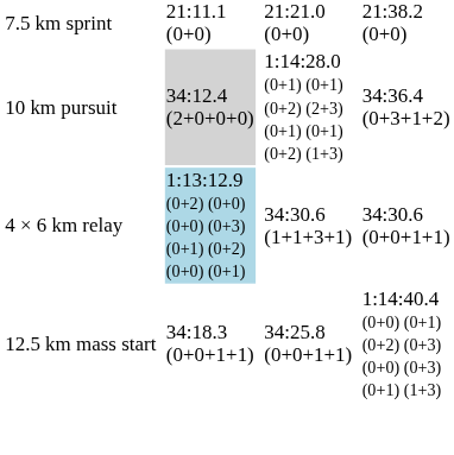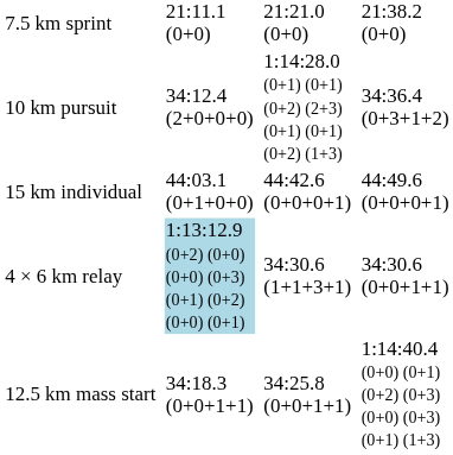 <table>
 <tr>
 <td>7.5 km sprint<br></td>
 <td></td>
 <td>21:11.1<br>(0+0)</td>
 <td></td>
 <td>21:21.0<br>(0+0)</td>
 <td></td>
 <td>21:38.2<br>(0+0)</td>
 </tr>
 <tr>
 <td>10 km pursuit<br></td>
 <td></td>
-<td style="background: lightgrey;">34:12.4<br>(2+0+0+0)</td>
+<td>34:12.4<br>(2+0+0+0)</td>
 <td></td>
 <td>1:14:28.0<br><small>(0+1) (0+1)<br>(0+2) (2+3)<br>(0+1) (0+1)<br>(0+2) (1+3)</small></td>
 <td></td>
 <td>34:36.4<br>(0+3+1+2)</td>
+</tr>
+<tr>
+<td>15 km individual<br></td>
+<td></td>
+<td>44:03.1<br>(0+1+0+0)</td>
+<td></td>
+<td>44:42.6<br>(0+0+0+1)</td>
+<td></td>
+<td>44:49.6<br>(0+0+0+1)</td>
 </tr>
 <tr>
 <td>4 × 6 km relay<br></td>
 <td></td>
 <td style="background: lightblue;">1:13:12.9<br><small>(0+2) (0+0)<br>(0+0) (0+3)<br>(0+1) (0+2)<br>(0+0) (0+1)</small></td>
 <td></td>
 <td>34:30.6<br>(1+1+3+1)</td>
 <td></td>
 <td>34:30.6<br>(0+0+1+1)</td>
 </tr>
 <tr>
 <td>12.5 km mass start<br></td>
 <td></td>
 <td>34:18.3<br>(0+0+1+1)</td>
 <td></td>
 <td>34:25.8<br>(0+0+1+1)</td>
 <td></td>
 <td>1:14:40.4<br><small>(0+0) (0+1)<br>(0+2) (0+3)<br>(0+0) (0+3)<br>(0+1) (1+3)</small></td>
 </tr>
 </table>
